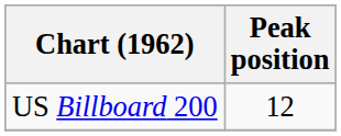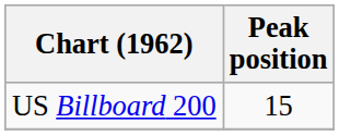 <table class="wikitable">
 <tr>
 <th>Chart (1962)</th>
 <th>Peak<br>position</th>
 </tr>
 <tr>
 <td>US <a href='#'><em>Billboard</em> 200</a></td>
-<td align="center">12</td>
+<td align="center">15</td>
 </tr>
 <tr>
 </tr>
 </table>
